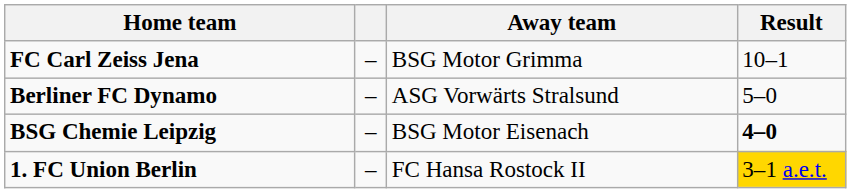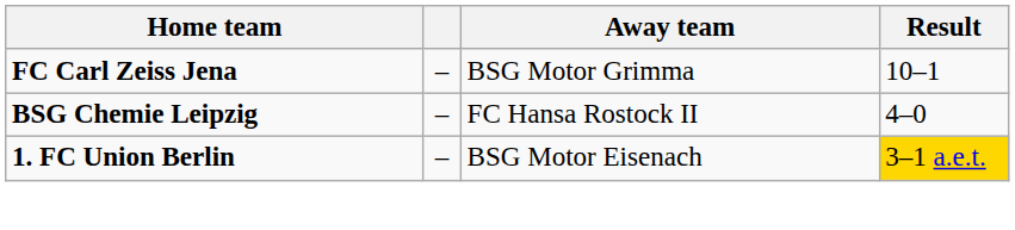 <table class="wikitable" style="width:585px;" border="1">
 <tr>
 <th style="width:250px;" align="left">Home team</th>
 <th style="width:15px;"></th>
 <th style="width:250px;" align="left">Away team</th>
 <th style="width:70px;" align="center;">Result</th>
 </tr>
 <tr>
 <td><strong>FC Carl Zeiss Jena</strong></td>
 <td align="center">–</td>
 <td>BSG Motor Grimma</td>
 <td>10–1</td>
 </tr>
 <tr>
-<td><strong>Berliner FC Dynamo</strong></td>
-<td align="center">–</td>
-<td>ASG Vorwärts Stralsund</td>
-<td>5–0</td>
-</tr>
-<tr>
 <td><strong>BSG Chemie Leipzig</strong></td>
 <td align="center">–</td>
-<td>BSG Motor Eisenach</td>
-<td><strong>4–0</strong></td>
+<td>FC Hansa Rostock II</td>
+<td>4–0</td>
 </tr>
 <tr>
 <td><strong>1. FC Union Berlin</strong></td>
 <td align="center">–</td>
-<td>FC Hansa Rostock II</td>
+<td>BSG Motor Eisenach</td>
 <td style="background: gold;">3–1 <a href='#'>a.e.t.</a></td>
 </tr>
 </table>
